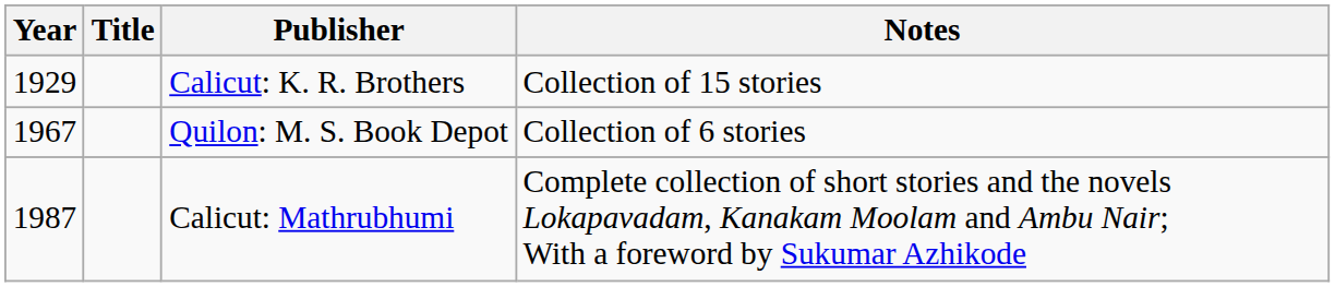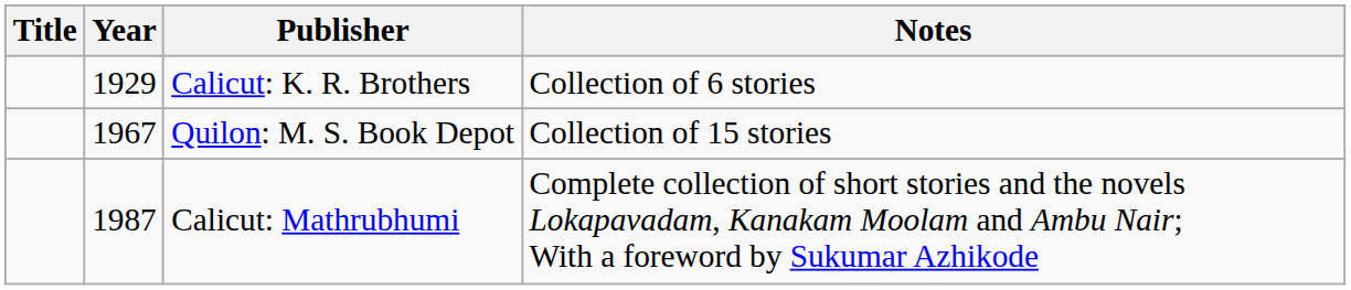 <table class="wikitable">
 <tr>
+<th>Title</th>
 <th>Year</th>
-<th>Title</th>
 <th>Publisher</th>
 <th ! style=width:25em>Notes</th>
 </tr>
 <tr>
+<td><em></em></td>
 <td>1929</td>
+<td><a href='#'>Calicut</a>: K. R. Brothers</td>
+<td>Collection of 6 stories</td>
+</tr>
+<tr>
 <td><em></em></td>
-<td><a href='#'>Calicut</a>: K. R. Brothers</td>
+<td>1967</td>
+<td><a href='#'>Quilon</a>: M. S. Book Depot</td>
 <td>Collection of 15 stories</td>
 </tr>
 <tr>
-<td>1967</td>
 <td><em></em></td>
-<td><a href='#'>Quilon</a>: M. S. Book Depot</td>
-<td>Collection of 6 stories</td>
-</tr>
-<tr>
 <td>1987</td>
-<td><em></em></td>
 <td>Calicut: <a href='#'>Mathrubhumi</a></td>
 <td>Complete collection of short stories and the novels <em>Lokapavadam</em>, <em>Kanakam Moolam</em> and <em>Ambu Nair</em>;<br>With a foreword by <a href='#'>Sukumar Azhikode</a></td>
 </tr>
 </table>
